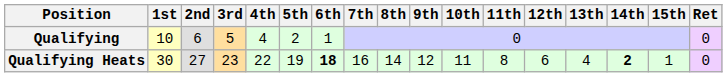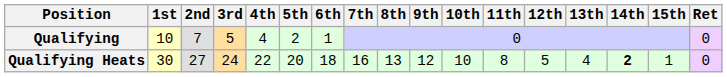 <table class="wikitable" style="font-size:85%; text-align:center">
 <tr>
 <th>Position</th>
 <th>1st</th>
 <th>2nd</th>
 <th>3rd</th>
 <th>4th</th>
 <th>5th</th>
 <th>6th</th>
 <th>7th</th>
 <th>8th</th>
 <th>9th</th>
 <th>10th</th>
 <th>11th</th>
 <th>12th</th>
 <th>13th</th>
 <th>14th</th>
 <th>15th</th>
 <th>Ret</th>
 </tr>
 <tr>
 <th>Qualifying</th>
 <td style="background:#ffffbf;">10</td>
-<td style="background:#dfdfdf;">6</td>
+<td style="background:#dfdfdf;">7</td>
 <td style="background:#ffdf9f;">5</td>
 <td style="background:#dfffdf;">4</td>
 <td style="background:#dfffdf;">2</td>
 <td style="background:#dfffdf;">1</td>
 <td colspan=9 style="background:#cfcfff;">0</td>
 <td style="background:#efcfff;">0</td>
 </tr>
 <tr>
 <th>Qualifying Heats</th>
 <td style="background:#ffffbf;">30</td>
 <td style="background:#dfdfdf;">27</td>
-<td style="background:#ffdf9f;">23</td>
+<td style="background:#ffdf9f;">24</td>
 <td style="background:#dfffdf;">22</td>
-<td style="background:#dfffdf;">19</td>
-<td style="background:#dfffdf;"><strong>18</strong></td>
+<td style="background:#dfffdf;">20</td>
+<td style="background:#dfffdf;">18</td>
 <td style="background:#dfffdf;">16</td>
-<td style="background:#dfffdf;">14</td>
+<td style="background:#dfffdf;">13</td>
 <td style="background:#dfffdf;">12</td>
-<td style="background:#dfffdf;">11</td>
+<td style="background:#dfffdf;">10</td>
 <td style="background:#dfffdf;">8</td>
-<td style="background:#dfffdf;">6</td>
+<td style="background:#dfffdf;">5</td>
 <td style="background:#dfffdf;">4</td>
 <td style="background:#dfffdf;"><strong>2</strong></td>
 <td style="background:#dfffdf;">1</td>
 <td style="background:#efcfff;">0</td>
 </tr>
 </table>
